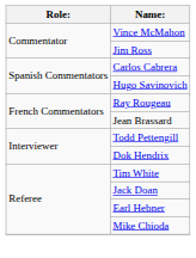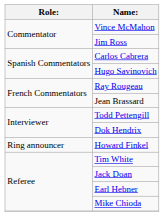 <table class=wikitable style="font-size:90%; margin: 0.5em 0 0.5em 1em; float: right; clear: right;">
 <tr>
 <th>Role:</th>
 <th>Name:</th>
 </tr>
 <tr>
 <td rowspan="2">Commentator</td>
 <td><a href='#'>Vince McMahon</a></td>
 </tr>
 <tr>
 <td><a href='#'>Jim Ross</a></td>
 </tr>
 <tr>
 <td rowspan="2">Spanish Commentators</td>
 <td><a href='#'>Carlos Cabrera</a></td>
 </tr>
 <tr>
 <td><a href='#'>Hugo Savinovich</a></td>
 </tr>
 <tr>
 <td rowspan="2">French Commentators</td>
 <td><a href='#'>Ray Rougeau</a></td>
 </tr>
 <tr>
 <td>Jean Brassard</td>
 </tr>
 <tr>
 <td rowspan="2">Interviewer</td>
 <td><a href='#'>Todd Pettengill</a></td>
 </tr>
 <tr>
 <td><a href='#'>Dok Hendrix</a></td>
 </tr>
 <tr>
+<td>Ring announcer</td>
+<td><a href='#'>Howard Finkel</a></td>
+</tr>
+<tr>
 <td rowspan="4">Referee</td>
 <td><a href='#'>Tim White</a></td>
 </tr>
 <tr>
 <td><a href='#'>Jack Doan</a></td>
 </tr>
 <tr>
 <td><a href='#'>Earl Hebner</a></td>
 </tr>
 <tr>
 <td><a href='#'>Mike Chioda</a></td>
 </tr>
 <tr>
 </tr>
 </table>
